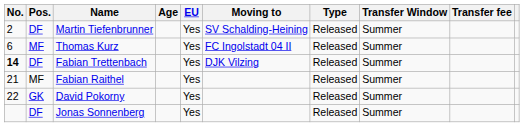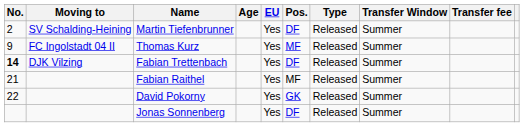 <table class="wikitable">
 <tr>
 <th>No.</th>
-<th>Pos.</th>
+<th>Moving to</th>
 <th>Name</th>
 <th>Age</th>
 <th><a href='#'>EU</a></th>
-<th>Moving to</th>
+<th>Pos.</th>
 <th>Type</th>
 <th>Transfer Window</th>
 <th>Transfer fee</th>
 <th></th>
 </tr>
 <tr>
 <td>2</td>
-<td><a href='#'>DF</a></td>
+<td><a href='#'>SV Schalding-Heining</a></td>
 <td><a href='#'>Martin Tiefenbrunner</a></td>
 <td></td>
 <td>Yes</td>
-<td><a href='#'>SV Schalding-Heining</a></td>
+<td><a href='#'>DF</a></td>
 <td>Released</td>
 <td>Summer</td>
 <td></td>
 <td></td>
 </tr>
 <tr>
-<td>6</td>
-<td><a href='#'>MF</a></td>
+<td>9</td>
+<td><a href='#'>FC Ingolstadt 04 II</a></td>
 <td><a href='#'>Thomas Kurz</a></td>
 <td></td>
 <td>Yes</td>
-<td><a href='#'>FC Ingolstadt 04 II</a></td>
+<td><a href='#'>MF</a></td>
 <td>Released</td>
 <td>Summer</td>
 <td></td>
 <td></td>
 </tr>
 <tr>
 <td><strong>14</strong></td>
-<td><a href='#'>DF</a></td>
+<td><a href='#'>DJK Vilzing</a></td>
 <td><a href='#'>Fabian Trettenbach</a></td>
 <td></td>
 <td>Yes</td>
-<td><a href='#'>DJK Vilzing</a></td>
+<td><a href='#'>DF</a></td>
 <td>Released</td>
 <td>Summer</td>
 <td></td>
 <td></td>
 </tr>
 <tr>
 <td>21</td>
-<td>MF</td>
+<td></td>
 <td><a href='#'>Fabian Raithel</a></td>
 <td></td>
 <td>Yes</td>
-<td></td>
+<td>MF</td>
 <td>Released</td>
 <td>Summer</td>
 <td></td>
 <td></td>
 </tr>
 <tr>
 <td>22</td>
-<td><a href='#'>GK</a></td>
+<td></td>
 <td><a href='#'>David Pokorny</a></td>
 <td></td>
 <td>Yes</td>
-<td></td>
+<td><a href='#'>GK</a></td>
 <td>Released</td>
 <td>Summer</td>
 <td></td>
 <td></td>
 </tr>
 <tr>
 <td></td>
-<td><a href='#'>DF</a></td>
+<td></td>
 <td><a href='#'>Jonas Sonnenberg</a></td>
 <td></td>
 <td>Yes</td>
-<td></td>
+<td><a href='#'>DF</a></td>
 <td>Released</td>
 <td>Summer</td>
 <td></td>
 <td></td>
 </tr>
 </table>
